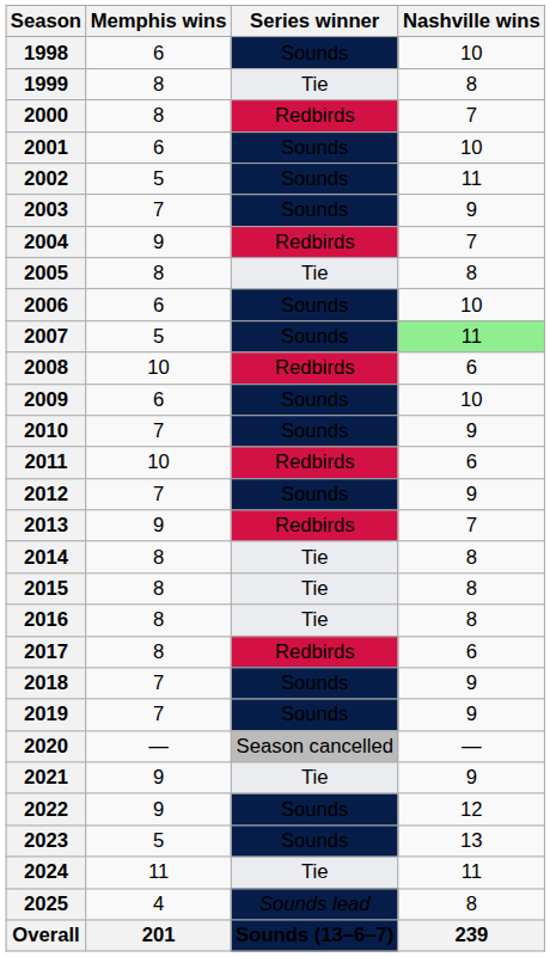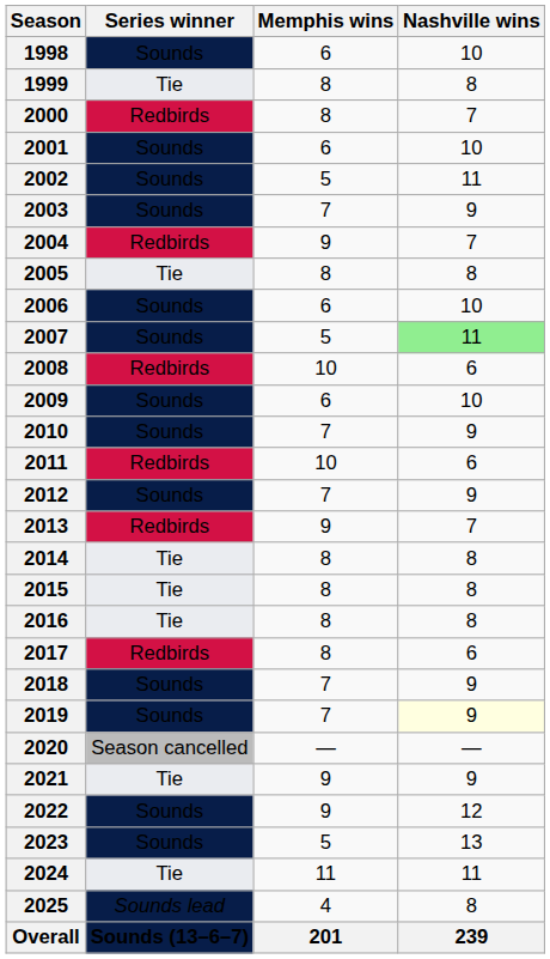 <table class="wikitable sortable plainrowheaders" style="margin: 1em auto 1em auto; text-align: center;">
 <tr>
 <th scope="col">Season</th>
+<th scope="col">Series winner</th>
 <th scope="col">Memphis wins</th>
-<th scope="col">Series winner</th>
 <th scope="col">Nashville wins</th>
 </tr>
 <tr>
 <th scope="row" style="text-align: center">1998</th>
+<td style="background:#071d49;"><span>Sounds</span></td>
 <td>6</td>
-<td style="background:#071d49;"><span>Sounds</span></td>
 <td>10</td>
 </tr>
 <tr>
 <th scope="row" style="text-align: center">1999</th>
+<td style="background:#EAECF0;">Tie</td>
 <td>8</td>
-<td style="background:#EAECF0;">Tie</td>
 <td>8</td>
 </tr>
 <tr>
 <th scope="row" style="text-align: center">2000</th>
+<td style="background:#D31145;"><span>Redbirds</span></td>
 <td>8</td>
-<td style="background:#D31145;"><span>Redbirds</span></td>
 <td>7</td>
 </tr>
 <tr>
 <th scope="row" style="text-align: center">2001</th>
+<td style="background:#071d49;"><span>Sounds</span></td>
 <td>6</td>
-<td style="background:#071d49;"><span>Sounds</span></td>
 <td>10</td>
 </tr>
 <tr>
 <th scope="row" style="text-align: center">2002</th>
+<td style="background:#071d49;"><span>Sounds</span></td>
 <td>5</td>
-<td style="background:#071d49;"><span>Sounds</span></td>
 <td>11</td>
 </tr>
 <tr>
 <th scope="row" style="text-align: center">2003</th>
+<td style="background:#071d49;"><span>Sounds</span></td>
 <td>7</td>
-<td style="background:#071d49;"><span>Sounds</span></td>
 <td>9</td>
 </tr>
 <tr>
 <th scope="row" style="text-align: center">2004</th>
+<td style="background:#D31145;"><span>Redbirds</span></td>
 <td>9</td>
-<td style="background:#D31145;"><span>Redbirds</span></td>
 <td>7</td>
 </tr>
 <tr>
 <th scope="row" style="text-align: center">2005</th>
+<td style="background:#EAECF0;">Tie</td>
 <td>8</td>
-<td style="background:#EAECF0;">Tie</td>
 <td>8</td>
 </tr>
 <tr>
 <th scope="row" style="text-align: center">2006</th>
+<td style="background:#071d49;"><span>Sounds</span></td>
 <td>6</td>
-<td style="background:#071d49;"><span>Sounds</span></td>
 <td>10</td>
 </tr>
 <tr>
 <th scope="row" style="text-align: center">2007</th>
+<td style="background:#071d49;"><span>Sounds</span></td>
 <td>5</td>
-<td style="background:#071d49;"><span>Sounds</span></td>
 <td style="background: lightgreen;">11</td>
 </tr>
 <tr>
 <th scope="row" style="text-align: center">2008</th>
+<td style="background:#D31145;"><span>Redbirds</span></td>
 <td>10</td>
-<td style="background:#D31145;"><span>Redbirds</span></td>
 <td>6</td>
 </tr>
 <tr>
 <th scope="row" style="text-align: center">2009</th>
+<td style="background:#071d49;"><span>Sounds</span></td>
 <td>6</td>
-<td style="background:#071d49;"><span>Sounds</span></td>
 <td>10</td>
 </tr>
 <tr>
 <th scope="row" style="text-align: center">2010</th>
+<td style="background:#071d49;"><span>Sounds</span></td>
 <td>7</td>
-<td style="background:#071d49;"><span>Sounds</span></td>
 <td>9</td>
 </tr>
 <tr>
 <th scope="row" style="text-align: center">2011</th>
+<td style="background:#D31145;"><span>Redbirds</span></td>
 <td>10</td>
-<td style="background:#D31145;"><span>Redbirds</span></td>
 <td>6</td>
 </tr>
 <tr>
 <th scope="row" style="text-align: center">2012</th>
+<td style="background:#071d49;"><span>Sounds</span></td>
 <td>7</td>
-<td style="background:#071d49;"><span>Sounds</span></td>
 <td>9</td>
 </tr>
 <tr>
 <th scope="row" style="text-align: center">2013</th>
+<td style="background:#D31145;"><span>Redbirds</span></td>
 <td>9</td>
-<td style="background:#D31145;"><span>Redbirds</span></td>
 <td>7</td>
 </tr>
 <tr>
 <th scope="row" style="text-align: center">2014</th>
+<td style="background:#EAECF0;">Tie</td>
 <td>8</td>
-<td style="background:#EAECF0;">Tie</td>
 <td>8</td>
 </tr>
 <tr>
 <th scope="row" style="text-align: center">2015</th>
+<td style="background:#EAECF0;">Tie</td>
 <td>8</td>
-<td style="background:#EAECF0;">Tie</td>
 <td>8</td>
 </tr>
 <tr>
 <th scope="row" style="text-align: center">2016</th>
+<td style="background:#EAECF0;">Tie</td>
 <td>8</td>
-<td style="background:#EAECF0;">Tie</td>
 <td>8</td>
 </tr>
 <tr>
 <th scope="row" style="text-align: center">2017</th>
+<td style="background:#D31145;"><span>Redbirds</span></td>
 <td>8</td>
-<td style="background:#D31145;"><span>Redbirds</span></td>
 <td>6</td>
 </tr>
 <tr>
 <th scope="row" style="text-align: center">2018</th>
+<td style="background:#071d49;"><span>Sounds</span></td>
 <td>7</td>
-<td style="background:#071d49;"><span>Sounds</span></td>
 <td>9</td>
 </tr>
 <tr>
 <th scope="row" style="text-align: center">2019</th>
+<td style="background:#071d49;"><span>Sounds</span></td>
 <td>7</td>
-<td style="background:#071d49;"><span>Sounds</span></td>
-<td>9</td>
+<td style="background: lightyellow;">9</td>
 </tr>
 <tr>
 <th scope="row" style="text-align: center">2020</th>
+<td style="background:#BBBBBB;">Season cancelled</td>
 <td>—</td>
-<td style="background:#BBBBBB;">Season cancelled</td>
 <td>—</td>
 </tr>
 <tr>
 <th scope="row" style="text-align: center">2021</th>
+<td style="background:#EAECF0;">Tie</td>
 <td>9</td>
-<td style="background:#EAECF0;">Tie</td>
 <td>9</td>
 </tr>
 <tr>
 <th scope="row" style="text-align: center">2022</th>
+<td style="background:#071d49;"><span>Sounds</span></td>
 <td>9</td>
-<td style="background:#071d49;"><span>Sounds</span></td>
 <td>12</td>
 </tr>
 <tr>
 <th scope="row" style="text-align: center">2023</th>
+<td style="background:#071d49;"><span>Sounds</span></td>
 <td>5</td>
-<td style="background:#071d49;"><span>Sounds</span></td>
 <td>13</td>
 </tr>
 <tr>
 <th scope="row" style="text-align: center">2024</th>
+<td style="background:#EAECF0;">Tie</td>
 <td>11</td>
-<td style="background:#EAECF0;">Tie</td>
 <td>11</td>
 </tr>
 <tr>
 <th scope="row" style="text-align: center">2025</th>
+<td style="background:#071d49;"><span><em>Sounds lead</em></span></td>
 <td>4</td>
-<td style="background:#071d49;"><span><em>Sounds lead</em></span></td>
 <td>8</td>
 </tr>
 <tr class="sortbottom">
 <th scope="row" style="text-align: center"><strong>Overall</strong></th>
+<th style="background:#071d49;"><span>Sounds (13–6–7)</span></th>
 <th>201</th>
-<th style="background:#071d49;"><span>Sounds (13–6–7)</span></th>
 <th>239</th>
 </tr>
 </table>
